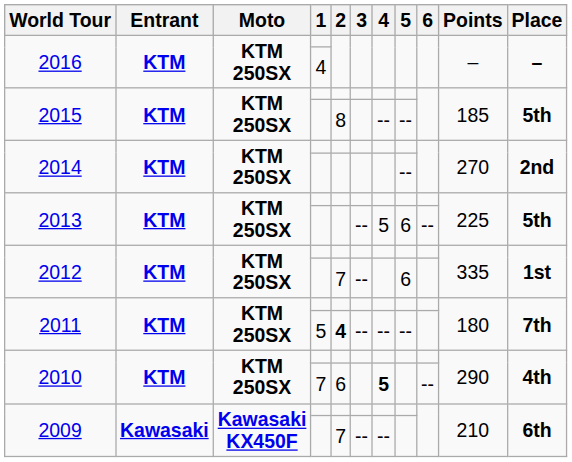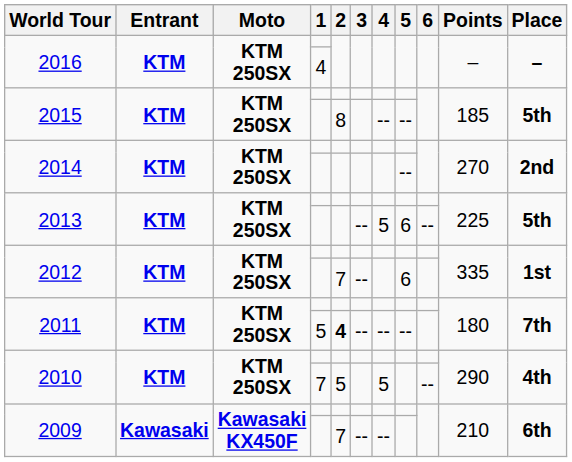 <table class="wikitable" style="text-align:center; font-size:95%">
 <tr style="background:#cccccc;">
 <th>World Tour</th>
 <th>Entrant</th>
 <th>Moto</th>
 <th><strong>1</strong></th>
 <th><strong>2</strong></th>
 <th><strong>3</strong></th>
 <th><strong>4</strong></th>
 <th><strong>5</strong></th>
 <th><strong>6</strong></th>
 <th>Points</th>
 <th>Place</th>
 </tr>
 <tr>
 <td rowspan=2 align=center><a href='#'>2016</a></td>
 <td rowspan=2><strong><a href='#'>KTM</a></strong></td>
 <td rowspan=2><strong>KTM<br>250SX</strong></td>
 <td></td>
 <td rowspan=2></td>
 <td rowspan=2></td>
 <td rowspan=2></td>
 <td rowspan=2></td>
 <td rowspan=2></td>
 <td rowspan=2>–</td>
 <td rowspan=2><strong>–</strong></td>
 </tr>
 <tr>
 <td>4</td>
 </tr>
 <tr>
 <td rowspan=2 align=center><a href='#'>2015</a></td>
 <td rowspan=2><strong><a href='#'>KTM</a></strong></td>
 <td rowspan=2><strong>KTM<br>250SX</strong></td>
 <td></td>
 <td></td>
 <td></td>
 <td></td>
 <td></td>
 <td rowspan=2></td>
 <td rowspan=2>185</td>
 <td rowspan=2><strong>5th</strong></td>
 </tr>
 <tr>
 <td></td>
 <td>8</td>
 <td></td>
 <td>--</td>
 <td>--</td>
 </tr>
 <tr>
 <td rowspan=2 align=center><a href='#'>2014</a></td>
 <td rowspan=2><strong><a href='#'>KTM</a></strong></td>
 <td rowspan=2><strong>KTM<br>250SX</strong></td>
 <td></td>
 <td></td>
 <td></td>
 <td></td>
 <td></td>
 <td rowspan=2></td>
 <td rowspan=2>270</td>
 <td rowspan=2><strong>2nd</strong></td>
 </tr>
 <tr>
 <td></td>
 <td></td>
 <td></td>
 <td></td>
 <td>--</td>
 </tr>
 <tr>
 <td rowspan=2 align=center><a href='#'>2013</a></td>
 <td rowspan=2><strong><a href='#'>KTM</a></strong></td>
 <td rowspan=2><strong>KTM<br>250SX</strong></td>
 <td></td>
 <td></td>
 <td></td>
 <td></td>
 <td></td>
 <td></td>
 <td rowspan=2>225</td>
 <td rowspan=2><strong>5th</strong></td>
 </tr>
 <tr>
 <td></td>
 <td></td>
 <td>--</td>
 <td>5</td>
 <td>6</td>
 <td>--</td>
 </tr>
 <tr>
 <td rowspan=2 align=center><a href='#'>2012</a></td>
 <td rowspan=2><strong><a href='#'>KTM</a></strong></td>
 <td rowspan=2><strong>KTM<br>250SX</strong></td>
 <td></td>
 <td></td>
 <td></td>
 <td></td>
 <td></td>
 <td></td>
 <td rowspan=2>335</td>
 <td rowspan=2><strong>1st</strong></td>
 </tr>
 <tr>
 <td></td>
 <td>7</td>
 <td>--</td>
 <td></td>
 <td>6</td>
 <td></td>
 </tr>
 <tr>
 <td rowspan=2 align=center><a href='#'>2011</a></td>
 <td rowspan=2><strong><a href='#'>KTM</a></strong></td>
 <td rowspan=2><strong>KTM<br>250SX</strong></td>
 <td></td>
 <td></td>
 <td></td>
 <td></td>
 <td></td>
 <td></td>
 <td rowspan=2>180</td>
 <td rowspan=2><strong>7th</strong></td>
 </tr>
 <tr>
 <td>5</td>
 <td><strong>4</strong></td>
 <td>--</td>
 <td>--</td>
 <td>--</td>
 <td></td>
 </tr>
 <tr>
 <td rowspan=2 align=center><a href='#'>2010</a></td>
 <td rowspan=2><strong><a href='#'>KTM</a></strong></td>
 <td rowspan=2><strong>KTM<br>250SX</strong></td>
 <td></td>
 <td></td>
 <td></td>
 <td></td>
 <td></td>
 <td></td>
 <td rowspan=2>290</td>
 <td rowspan=2><strong>4th</strong></td>
 </tr>
 <tr>
 <td>7</td>
-<td>6</td>
+<td>5</td>
 <td></td>
-<td><strong>5</strong></td>
+<td>5</td>
 <td></td>
 <td>--</td>
 </tr>
 <tr>
 <td rowspan=2 align=center><a href='#'>2009</a></td>
 <td rowspan=2><strong><a href='#'>Kawasaki</a></strong></td>
 <td rowspan=2><strong><a href='#'>Kawasaki</a><br><a href='#'>KX450F</a></strong></td>
 <td></td>
 <td></td>
 <td></td>
 <td></td>
 <td></td>
 <td rowspan=2></td>
 <td rowspan=2>210</td>
 <td rowspan=2><strong>6th</strong></td>
 </tr>
 <tr>
 <td></td>
 <td>7</td>
 <td>--</td>
 <td>--</td>
 <td></td>
 </tr>
 </table>
